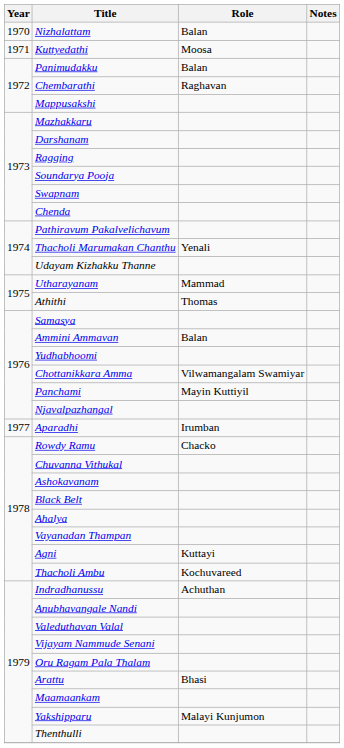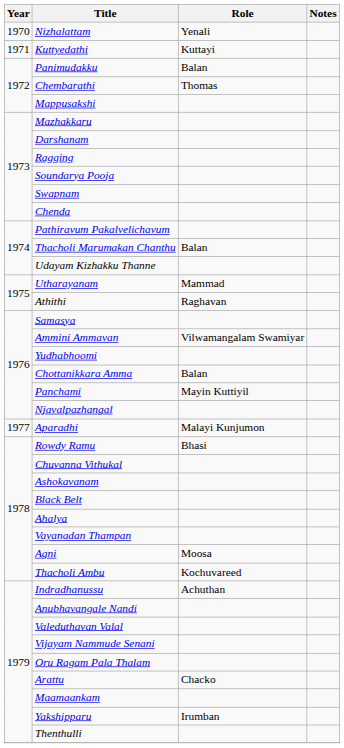 <table class="wikitable sortable">
 <tr>
 <th>Year</th>
 <th>Title</th>
 <th>Role</th>
 <th class="unsortable">Notes</th>
 </tr>
 <tr>
 <td>1970</td>
 <td><em><a href='#'>Nizhalattam</a></em></td>
-<td>Balan</td>
+<td>Yenali</td>
 <td></td>
 </tr>
 <tr>
 <td>1971</td>
 <td><em><a href='#'>Kuttyedathi</a></em></td>
-<td>Moosa</td>
+<td>Kuttayi</td>
 <td></td>
 </tr>
 <tr>
 <td rowspan=3>1972</td>
 <td><em><a href='#'>Panimudakku</a></em></td>
 <td>Balan</td>
 <td></td>
 </tr>
 <tr>
 <td><em><a href='#'>Chembarathi</a></em></td>
-<td>Raghavan</td>
+<td>Thomas</td>
 <td></td>
 </tr>
 <tr>
 <td><em><a href='#'>Mappusakshi</a></em></td>
 <td></td>
 <td></td>
 </tr>
 <tr>
 <td rowspan=6>1973</td>
 <td><em><a href='#'>Mazhakkaru</a></em></td>
 <td></td>
 <td></td>
 </tr>
 <tr>
 <td><em><a href='#'>Darshanam</a></em></td>
 <td></td>
 <td></td>
 </tr>
 <tr>
 <td><em><a href='#'>Ragging</a></em></td>
 <td></td>
 <td></td>
 </tr>
 <tr>
 <td><em><a href='#'>Soundarya Pooja</a></em></td>
 <td></td>
 <td></td>
 </tr>
 <tr>
 <td><em><a href='#'>Swapnam</a></em></td>
 <td></td>
 <td></td>
 </tr>
 <tr>
 <td><em><a href='#'>Chenda</a></em></td>
 <td></td>
 <td></td>
 </tr>
 <tr>
 <td rowspan=3>1974</td>
 <td><em><a href='#'>Pathiravum Pakalvelichavum</a></em></td>
 <td></td>
 <td></td>
 </tr>
 <tr>
 <td><em><a href='#'>Thacholi Marumakan Chanthu</a></em></td>
-<td>Yenali</td>
+<td>Balan</td>
 <td></td>
 </tr>
 <tr>
 <td><em>Udayam Kizhakku Thanne</em></td>
 <td></td>
 <td></td>
 </tr>
 <tr>
 <td rowspan=2>1975</td>
 <td><em><a href='#'>Utharayanam</a></em></td>
 <td>Mammad</td>
 <td></td>
 </tr>
 <tr>
 <td><em>Athithi</em></td>
-<td>Thomas</td>
+<td>Raghavan</td>
 <td></td>
 </tr>
 <tr>
 <td rowspan=6>1976</td>
 <td><em><a href='#'>Samasya</a></em></td>
 <td></td>
 <td></td>
 </tr>
 <tr>
 <td><em><a href='#'>Ammini Ammavan</a></em></td>
-<td>Balan</td>
+<td>Vilwamangalam Swamiyar</td>
 <td></td>
 </tr>
 <tr>
 <td><em><a href='#'>Yudhabhoomi</a></em></td>
 <td></td>
 <td></td>
 </tr>
 <tr>
 <td><em><a href='#'>Chottanikkara Amma</a></em></td>
-<td>Vilwamangalam Swamiyar</td>
+<td>Balan</td>
 <td></td>
 </tr>
 <tr>
 <td><em><a href='#'>Panchami</a></em></td>
 <td>Mayin Kuttiyil</td>
 <td></td>
 </tr>
 <tr>
 <td><em><a href='#'>Njavalpazhangal</a></em></td>
 <td></td>
 <td></td>
 </tr>
 <tr>
 <td>1977</td>
 <td><em><a href='#'>Aparadhi</a></em></td>
-<td>Irumban</td>
+<td>Malayi Kunjumon</td>
 <td></td>
 </tr>
 <tr>
 <td rowspan=8>1978</td>
 <td><em><a href='#'>Rowdy Ramu</a></em></td>
-<td>Chacko</td>
+<td>Bhasi</td>
 <td></td>
 </tr>
 <tr>
 <td><em><a href='#'>Chuvanna Vithukal</a></em></td>
 <td></td>
 <td></td>
 </tr>
 <tr>
 <td><em><a href='#'>Ashokavanam</a></em></td>
 <td></td>
 <td></td>
 </tr>
 <tr>
 <td><em><a href='#'>Black Belt</a></em></td>
 <td></td>
 <td></td>
 </tr>
 <tr>
 <td><em><a href='#'>Ahalya</a></em></td>
 <td></td>
 <td></td>
 </tr>
 <tr>
 <td><em><a href='#'>Vayanadan Thampan</a></em></td>
 <td></td>
 <td></td>
 </tr>
 <tr>
 <td><em><a href='#'>Agni</a></em></td>
-<td>Kuttayi</td>
+<td>Moosa</td>
 <td></td>
 </tr>
 <tr>
 <td><em><a href='#'>Thacholi Ambu</a></em></td>
 <td>Kochuvareed</td>
 <td></td>
 </tr>
 <tr>
 <td rowspan=9>1979</td>
 <td><em><a href='#'>Indradhanussu</a></em></td>
 <td>Achuthan</td>
 <td></td>
 </tr>
 <tr>
 <td><em><a href='#'>Anubhavangale Nandi</a></em></td>
 <td></td>
 <td></td>
 </tr>
 <tr>
 <td><em><a href='#'>Valeduthavan Valal</a></em></td>
 <td></td>
 <td></td>
 </tr>
 <tr>
 <td><em><a href='#'>Vijayam Nammude Senani</a></em></td>
 <td></td>
 <td></td>
 </tr>
 <tr>
 <td><em><a href='#'>Oru Ragam Pala Thalam</a></em></td>
 <td></td>
 <td></td>
 </tr>
 <tr>
 <td><em><a href='#'>Arattu</a></em></td>
-<td>Bhasi</td>
+<td>Chacko</td>
 <td></td>
 </tr>
 <tr>
 <td><em><a href='#'>Maamaankam</a></em></td>
 <td></td>
 <td></td>
 </tr>
 <tr>
 <td><em><a href='#'>Yakshipparu</a></em></td>
-<td>Malayi Kunjumon</td>
+<td>Irumban</td>
 <td></td>
 </tr>
 <tr>
 <td><em>Thenthulli</em></td>
 <td></td>
 <td></td>
 </tr>
 <tr>
 </tr>
 </table>
